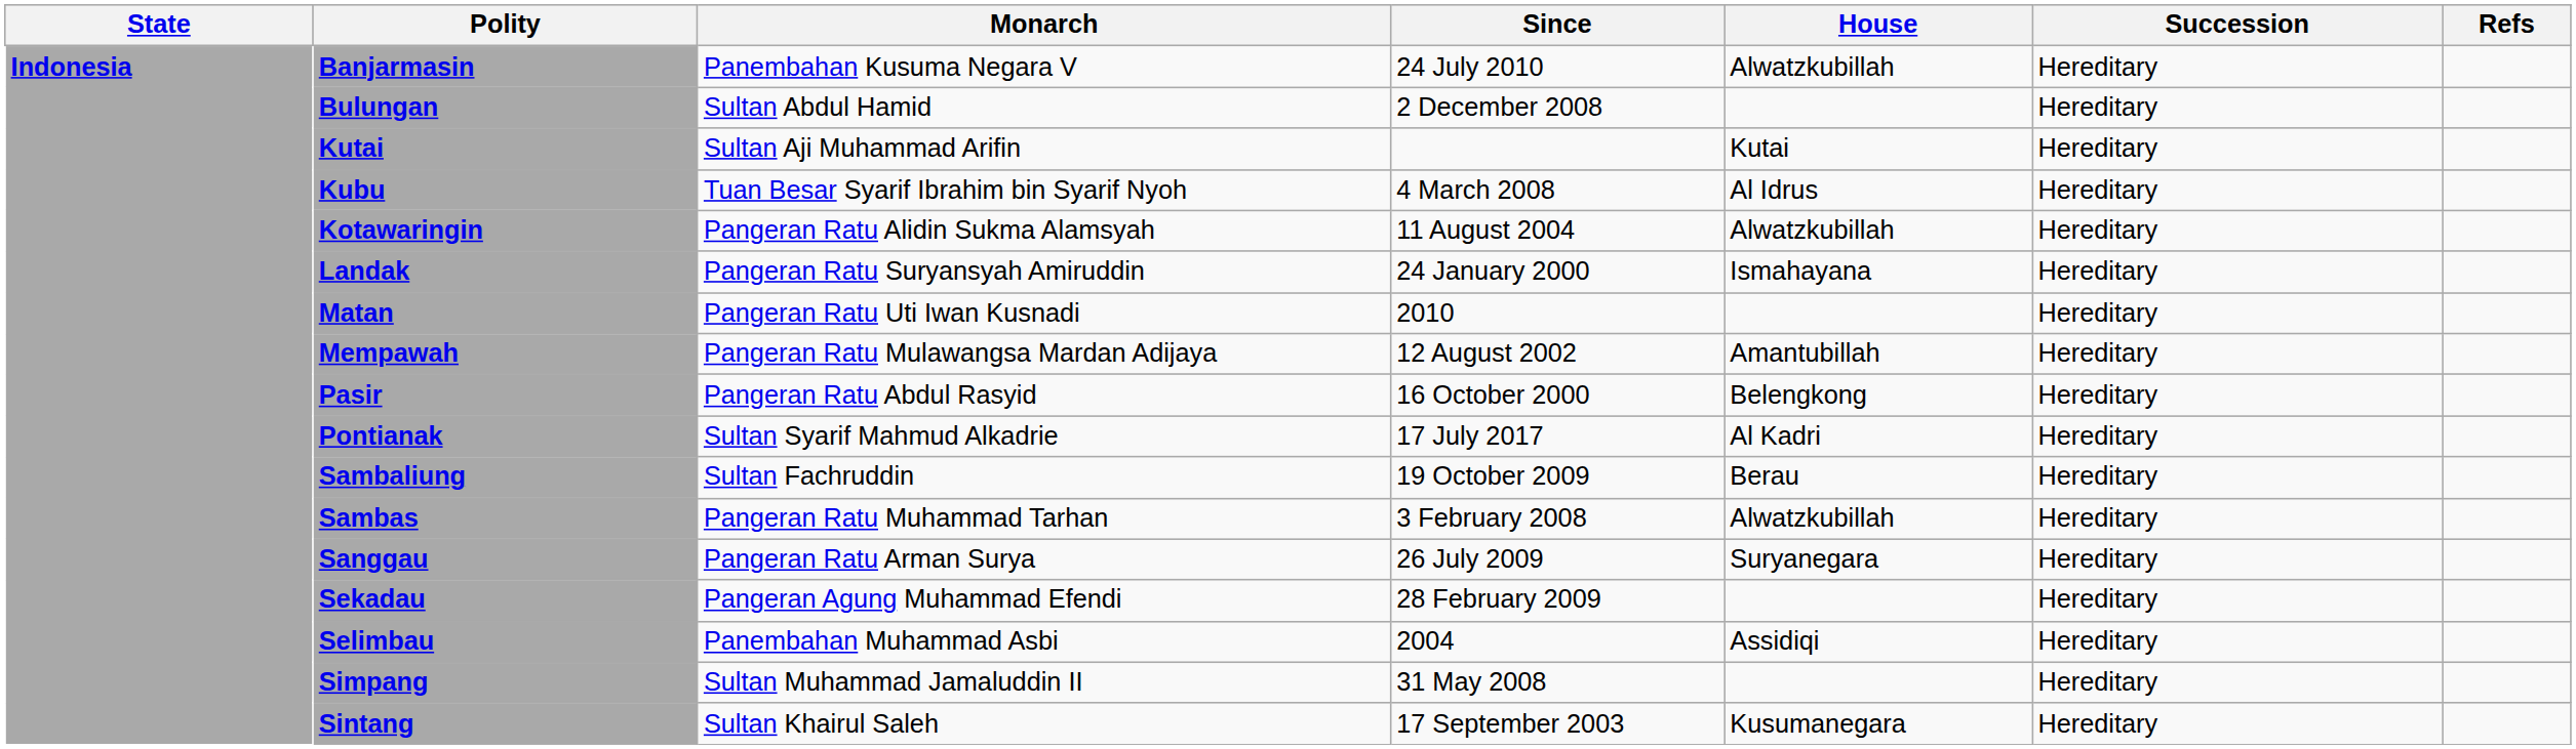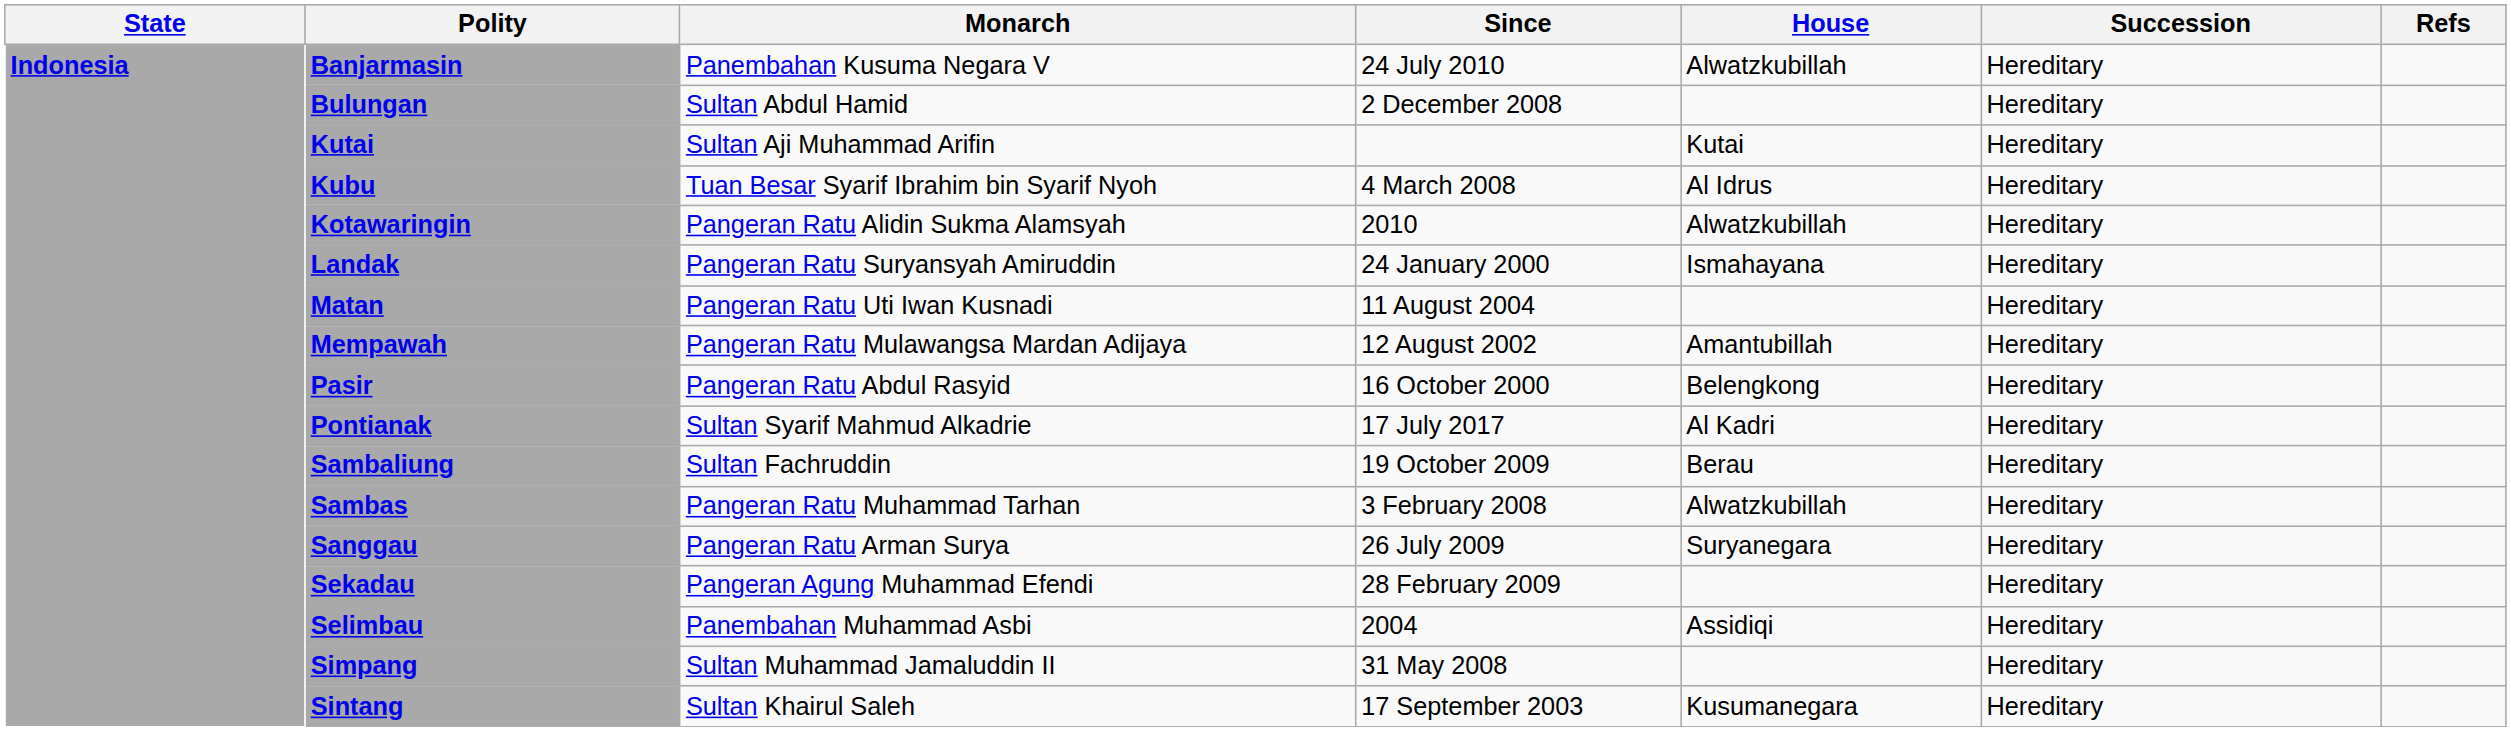 <table class="wikitable" width="100%">
 <tr>
 <th width="12%"><a href='#'>State</a></th>
 <th width="15%">Polity</th>
 <th width="27%">Monarch</th>
 <th width="13%">Since</th>
 <th width="12%"><a href='#'>House</a></th>
 <th width="16%">Succession</th>
 <th width="5%">Refs</th>
 </tr>
 <tr>
 <td bgcolor="#A9A9A9" rowspan="20" style="vertical-align: top; border-color: white;"> <strong><a href='#'><span>Indonesia</span></a></strong></td>
 <td bgcolor="#A9A9A9"> <strong><a href='#'><span>Banjarmasin</span></a></strong></td>
 <td><a href='#'>Panembahan</a> Kusuma Negara V</td>
 <td>24 July 2010</td>
 <td>Alwatzkubillah </td>
 <td>Hereditary</td>
 <td align="center"></td>
 </tr>
 <tr>
 <td bgcolor="#A9A9A9"> <strong><a href='#'><span>Bulungan</span></a></strong></td>
 <td><a href='#'>Sultan</a> Abdul Hamid</td>
 <td>2 December 2008</td>
 <td></td>
 <td>Hereditary</td>
 <td align="center"></td>
 </tr>
 <tr>
 <td bgcolor="#A9A9A9"> <strong><a href='#'><span>Kutai</span></a></strong></td>
 <td><a href='#'>Sultan</a> Aji Muhammad Arifin</td>
 <td></td>
 <td>Kutai </td>
 <td>Hereditary</td>
 <td align="center"></td>
 </tr>
 <tr>
 <td bgcolor="#A9A9A9"> <strong><a href='#'><span>Kubu</span></a></strong></td>
 <td><a href='#'>Tuan Besar</a> Syarif Ibrahim bin Syarif Nyoh</td>
 <td>4 March 2008</td>
 <td>Al Idrus</td>
 <td>Hereditary</td>
 <td align="center"></td>
 </tr>
 <tr>
 <td bgcolor="#A9A9A9"> <strong><a href='#'><span>Kotawaringin</span></a></strong></td>
 <td><a href='#'>Pangeran Ratu</a> Alidin Sukma Alamsyah</td>
-<td>11 August 2004</td>
+<td>2010</td>
 <td>Alwatzkubillah </td>
 <td>Hereditary</td>
 <td align="center"></td>
 </tr>
 <tr>
 <td bgcolor="#A9A9A9"> <strong><a href='#'><span>Landak</span></a></strong></td>
 <td><a href='#'>Pangeran Ratu</a> Suryansyah Amiruddin</td>
 <td>24 January 2000</td>
 <td>Ismahayana </td>
 <td>Hereditary</td>
 <td align="center"></td>
 </tr>
 <tr>
 <td bgcolor="#A9A9A9"> <strong><a href='#'><span>Matan</span></a></strong></td>
 <td><a href='#'>Pangeran Ratu</a> Uti Iwan Kusnadi</td>
-<td>2010</td>
+<td>11 August 2004</td>
 <td></td>
 <td>Hereditary</td>
 <td align="center"></td>
 </tr>
 <tr>
 <td bgcolor="#A9A9A9"> <strong><a href='#'><span>Mempawah</span></a></strong></td>
 <td><a href='#'>Pangeran Ratu</a> Mulawangsa Mardan Adijaya</td>
 <td>12 August 2002</td>
 <td>Amantubillah </td>
 <td>Hereditary</td>
 <td align="center"></td>
 </tr>
 <tr>
 <td bgcolor="#A9A9A9"><strong><a href='#'><span>Pasir</span></a></strong></td>
 <td><a href='#'>Pangeran Ratu</a> Abdul Rasyid</td>
 <td>16 October 2000</td>
 <td>Belengkong </td>
 <td>Hereditary</td>
 <td align="center"></td>
 </tr>
 <tr>
 <td bgcolor="#A9A9A9"> <strong><a href='#'><span>Pontianak</span></a></strong></td>
 <td><a href='#'>Sultan</a> Syarif Mahmud Alkadrie</td>
 <td>17 July 2017</td>
 <td>Al Kadri </td>
 <td>Hereditary</td>
 <td align="center"></td>
 </tr>
 <tr>
 <td bgcolor="#A9A9A9"> <strong><a href='#'><span>Sambaliung</span></a></strong></td>
 <td><a href='#'>Sultan</a> Fachruddin</td>
 <td>19 October 2009</td>
 <td>Berau</td>
 <td>Hereditary</td>
 <td align="center"></td>
 </tr>
 <tr>
 <td bgcolor="#A9A9A9"> <strong><a href='#'><span>Sambas</span></a></strong></td>
 <td><a href='#'>Pangeran Ratu</a> Muhammad Tarhan</td>
 <td>3 February 2008 </td>
 <td>Alwatzkubillah </td>
 <td>Hereditary</td>
 <td align="center"></td>
 </tr>
 <tr>
 <td bgcolor="#A9A9A9">  <strong><a href='#'><span>Sanggau</span></a></strong></td>
 <td><a href='#'>Pangeran Ratu</a> Arman Surya</td>
 <td>26 July 2009</td>
 <td>Suryanegara</td>
 <td>Hereditary</td>
 <td align="center"></td>
 </tr>
 <tr>
 <td bgcolor="#A9A9A9">  <strong><a href='#'><span>Sekadau</span></a></strong></td>
 <td><a href='#'>Pangeran Agung</a> Muhammad Efendi</td>
 <td>28 February 2009</td>
 <td></td>
 <td>Hereditary</td>
 <td align="center"></td>
 </tr>
 <tr>
 <td bgcolor="#A9A9A9"><strong><a href='#'><span>Selimbau</span></a></strong></td>
 <td><a href='#'>Panembahan</a> Muhammad Asbi</td>
 <td>2004</td>
 <td>Assidiqi</td>
 <td>Hereditary</td>
 <td align="center"></td>
 </tr>
 <tr>
 <td bgcolor="#A9A9A9">  <strong><a href='#'><span>Simpang</span></a></strong> </td>
 <td><a href='#'>Sultan</a> Muhammad Jamaluddin II</td>
 <td>31 May 2008</td>
 <td></td>
 <td>Hereditary</td>
 <td align="center"></td>
 </tr>
 <tr>
 <td bgcolor="#A9A9A9">  <strong><a href='#'><span>Sintang</span></a></strong></td>
 <td><a href='#'>Sultan</a> Khairul Saleh</td>
 <td>17 September 2003 </td>
 <td>Kusumanegara</td>
 <td>Hereditary</td>
 <td align="center"></td>
 </tr>
 </table>
